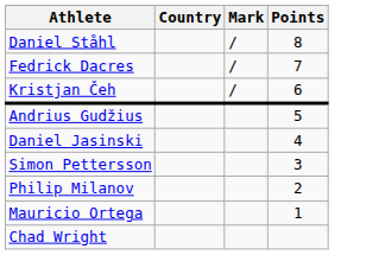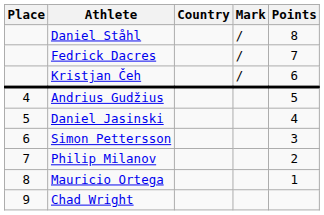 <table class="wikitable">
 <tr>
+<th>Place</th>
 <th>Athlete</th>
 <th>Country</th>
 <th>Mark</th>
 <th>Points</th>
 </tr>
 <tr>
+<td align=center></td>
 <td><a href='#'>Daniel Ståhl</a></td>
 <td></td>
 <td> /<br><em></em></td>
 <td align=center>8</td>
 </tr>
 <tr>
+<td align=center></td>
 <td><a href='#'>Fedrick Dacres</a></td>
 <td></td>
 <td> /<br><em></em></td>
 <td align=center>7</td>
 </tr>
 <tr>
+<td align=center></td>
 <td><a href='#'>Kristjan Čeh</a></td>
 <td></td>
 <td> /<br><em></em></td>
 <td align=center>6</td>
 </tr>
 <tr style="border-top:3px solid black;">
+<td align=center>4</td>
 <td><a href='#'>Andrius Gudžius</a></td>
 <td></td>
 <td></td>
 <td align=center>5</td>
 </tr>
 <tr>
+<td align=center>5</td>
 <td><a href='#'>Daniel Jasinski</a></td>
 <td></td>
 <td></td>
 <td align=center>4</td>
 </tr>
 <tr>
+<td align=center>6</td>
 <td><a href='#'>Simon Pettersson</a></td>
 <td></td>
 <td></td>
 <td align=center>3</td>
 </tr>
 <tr>
+<td align=center>7</td>
 <td><a href='#'>Philip Milanov</a></td>
 <td></td>
 <td></td>
 <td align=center>2</td>
 </tr>
 <tr>
+<td align=center>8</td>
 <td><a href='#'>Mauricio Ortega</a></td>
 <td></td>
 <td></td>
 <td align=center>1</td>
 </tr>
 <tr>
+<td align=center>9</td>
 <td><a href='#'>Chad Wright</a></td>
 <td></td>
 <td></td>
 <td align=center></td>
 </tr>
 </table>
